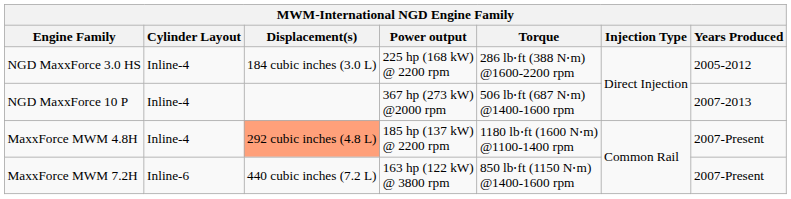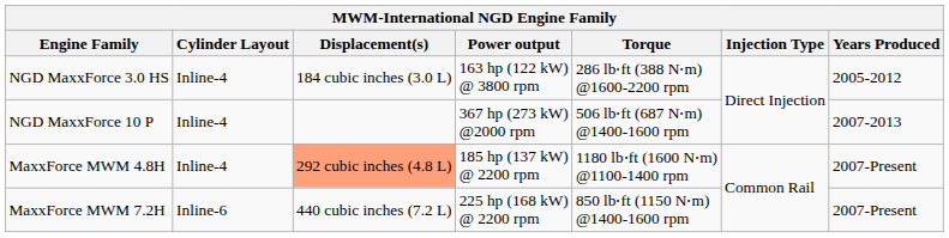 <table class="wikitable">
 <tr>
 <th colspan="7">MWM-International NGD Engine Family</th>
 </tr>
 <tr>
 <th>Engine Family</th>
 <th>Cylinder Layout</th>
 <th>Displacement(s)</th>
 <th>Power output</th>
 <th>Torque</th>
 <th>Injection Type</th>
 <th>Years Produced</th>
 </tr>
 <tr>
 <td>NGD MaxxForce 3.0 HS</td>
 <td>Inline-4</td>
 <td>184 cubic inches (3.0 L)</td>
-<td>225 hp (168 kW)<br>@ 2200 rpm</td>
+<td>163 hp (122 kW)<br>@ 3800 rpm</td>
 <td>286 lb⋅ft (388 N⋅m)<br>@1600-2200 rpm</td>
 <td rowspan="2">Direct Injection</td>
 <td>2005-2012</td>
 </tr>
 <tr>
 <td>NGD MaxxForce 10 P</td>
 <td>Inline-4</td>
 <td></td>
 <td>367 hp (273 kW)<br>@2000 rpm</td>
 <td>506 lb⋅ft (687 N⋅m)<br>@1400-1600 rpm</td>
 <td>2007-2013</td>
 </tr>
 <tr>
 <td>MaxxForce MWM 4.8H</td>
 <td>Inline-4</td>
 <td style="background: lightsalmon;">292 cubic inches (4.8 L)</td>
 <td>185 hp (137 kW)<br>@ 2200 rpm</td>
 <td>1180 lb⋅ft (1600 N⋅m)<br>@1100-1400 rpm</td>
 <td rowspan="2">Common Rail</td>
 <td>2007-Present</td>
 </tr>
 <tr>
 <td>MaxxForce MWM 7.2H</td>
 <td>Inline-6</td>
 <td>440 cubic inches (7.2 L)</td>
-<td>163 hp (122 kW)<br>@ 3800 rpm</td>
+<td>225 hp (168 kW)<br>@ 2200 rpm</td>
 <td>850 lb⋅ft (1150 N⋅m)<br>@1400-1600 rpm</td>
 <td rowspan="2">2007-Present</td>
 </tr>
 </table>
